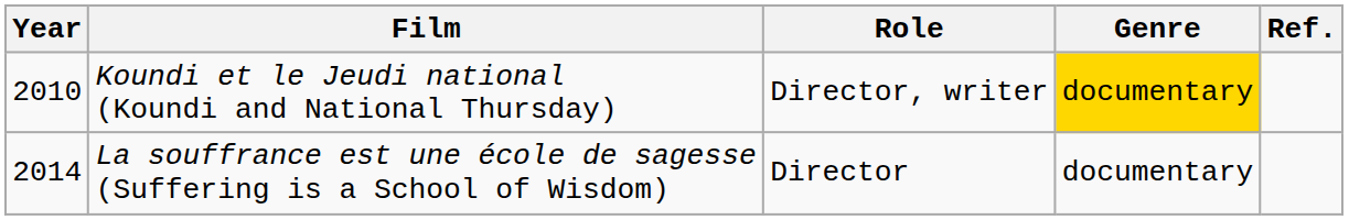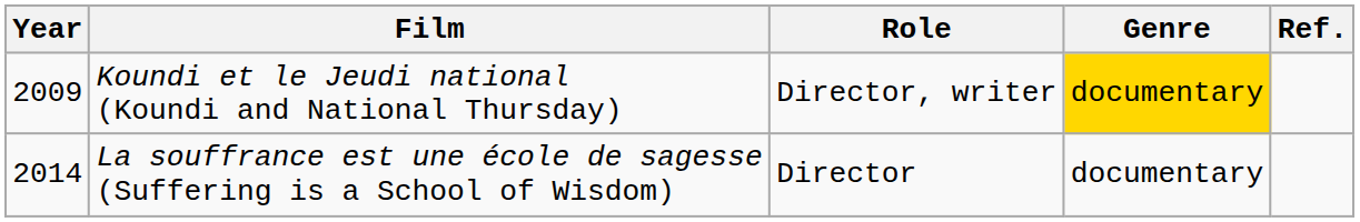 <table class="wikitable">
 <tr>
 <th>Year</th>
 <th>Film</th>
 <th>Role</th>
 <th>Genre</th>
 <th>Ref.</th>
 </tr>
 <tr>
-<td>2010</td>
+<td>2009</td>
 <td><em>Koundi et le Jeudi national</em> <br> (Koundi and National Thursday)</td>
 <td>Director, writer</td>
 <td style="background: gold;">documentary</td>
 <td></td>
 </tr>
 <tr>
 <td>2014</td>
 <td><em>La souffrance est une école de sagesse</em> <br> (Suffering is a School of Wisdom)</td>
 <td>Director</td>
 <td>documentary</td>
 <td></td>
 </tr>
 </table>
